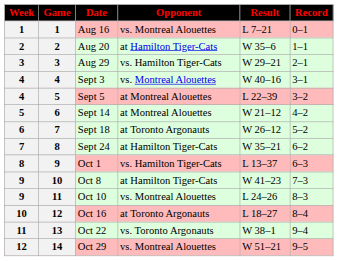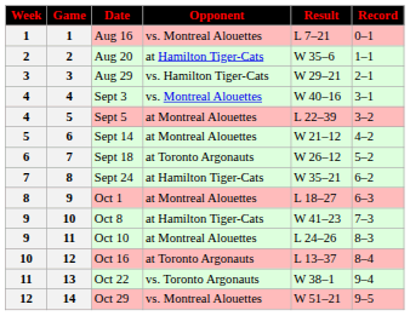 <table class="wikitable" width="80%">
 <tr align="center"  style="background:black;color:red;">
 <td><strong>Week</strong></td>
 <td><strong>Game</strong></td>
 <td><strong>Date</strong></td>
 <td><strong>Opponent</strong></td>
 <td><strong>Result</strong></td>
 <td><strong>Record</strong></td>
 </tr>
 <tr style="background:#ffbbbb">
 <th>1</th>
 <th>1</th>
 <td>Aug 16</td>
 <td>vs. Montreal Alouettes</td>
 <td>L 7–21</td>
 <td>0–1</td>
 </tr>
 <tr style="background:#ddffdd">
 <th>2</th>
 <th>2</th>
 <td>Aug 20</td>
 <td>at <a href='#'>Hamilton Tiger-Cats</a></td>
 <td>W 35–6</td>
 <td>1–1</td>
 </tr>
 <tr style="background:#ddffdd">
 <th>3</th>
 <th>3</th>
 <td>Aug 29</td>
 <td>vs. Hamilton Tiger-Cats</td>
 <td>W 29–21</td>
 <td>2–1</td>
 </tr>
 <tr style="background:#ddffdd">
 <th>4</th>
 <th>4</th>
 <td>Sept 3</td>
 <td>vs. <a href='#'>Montreal Alouettes</a></td>
 <td>W 40–16</td>
 <td>3–1</td>
 </tr>
 <tr style="background:#ffbbbb">
 <th>4</th>
 <th>5</th>
 <td>Sept 5</td>
 <td>at Montreal Alouettes</td>
 <td>L 22–39</td>
 <td>3–2</td>
 </tr>
 <tr style="background:#ddffdd">
 <th>5</th>
 <th>6</th>
 <td>Sept 14</td>
 <td>at Montreal Alouettes</td>
 <td>W 21–12</td>
 <td>4–2</td>
 </tr>
 <tr style="background:#ddffdd">
 <th>6</th>
 <th>7</th>
 <td>Sept 18</td>
 <td>at Toronto Argonauts</td>
 <td>W 26–12</td>
 <td>5–2</td>
 </tr>
 <tr style="background:#ddffdd">
 <th>7</th>
 <th>8</th>
 <td>Sept 24</td>
 <td>at Hamilton Tiger-Cats</td>
 <td>W 35–21</td>
 <td>6–2</td>
 </tr>
 <tr style="background:#ffbbbb">
 <th>8</th>
 <th>9</th>
 <td>Oct 1</td>
-<td>vs. Hamilton Tiger-Cats</td>
-<td>L 13–37</td>
+<td>at Montreal Alouettes</td>
+<td>L 18–27</td>
 <td>6–3</td>
 </tr>
 <tr style="background:#ddffdd">
 <th>9</th>
 <th>10</th>
 <td>Oct 8</td>
 <td>at Hamilton Tiger-Cats</td>
 <td>W 41–23</td>
 <td>7–3</td>
 </tr>
 <tr style="background:#ddffdd">
 <th>9</th>
 <th>11</th>
 <td>Oct 10</td>
-<td>vs. Montreal Alouettes</td>
+<td>at Montreal Alouettes</td>
 <td>L 24–26</td>
 <td>8–3</td>
 </tr>
 <tr style="background:#ffbbbb">
 <th>10</th>
 <th>12</th>
 <td>Oct 16</td>
 <td>at Toronto Argonauts</td>
-<td>L 18–27</td>
+<td>L 13–37</td>
 <td>8–4</td>
 </tr>
 <tr style="background:#ddffdd">
 <th>11</th>
 <th>13</th>
 <td>Oct 22</td>
 <td>vs. Toronto Argonauts</td>
 <td>W 38–1</td>
 <td>9–4</td>
 </tr>
 <tr style="background:#ffbbbb">
 <th>12</th>
 <th>14</th>
 <td>Oct 29</td>
 <td>vs. Montreal Alouettes</td>
 <td>W 51–21</td>
 <td>9–5</td>
 </tr>
 </table>
